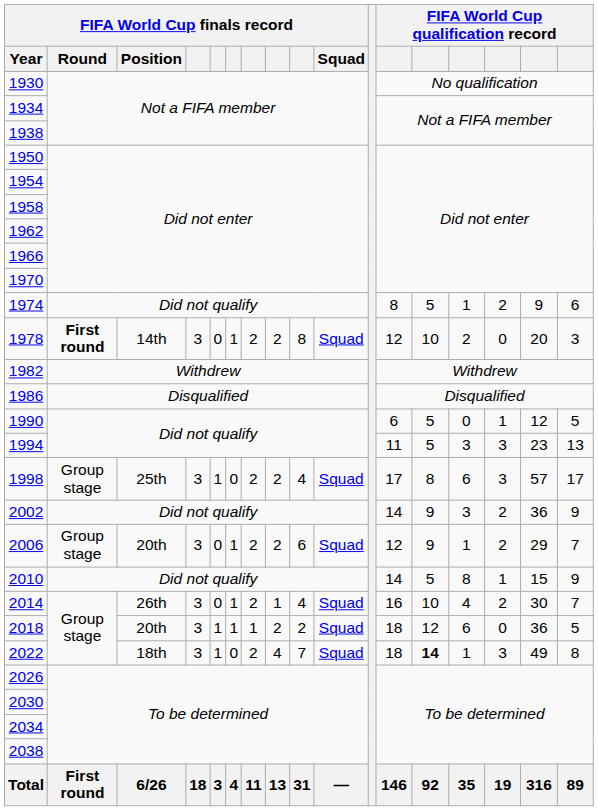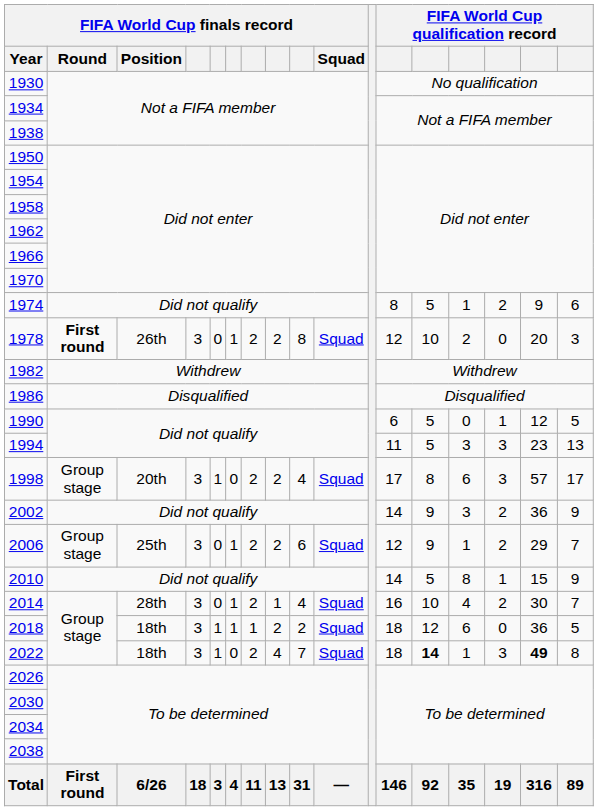 <table class="wikitable" style="text-align: center;">
 <tr>
 <th colspan=10><a href='#'>FIFA World Cup</a> finals record</th>
 <th style="width:1%;" rowspan="39"></th>
 <th colspan=6><a href='#'>FIFA World Cup qualification</a> record</th>
 </tr>
 <tr>
 <th>Year</th>
 <th>Round</th>
 <th>Position</th>
 <th></th>
 <th></th>
 <th></th>
 <th></th>
 <th></th>
 <th></th>
 <th>Squad</th>
 <th width=30></th>
 <th width=30></th>
 <th width=30></th>
 <th width=30></th>
 <th width=30></th>
 <th width=30></th>
 </tr>
 <tr>
 <td> <a href='#'>1930</a></td>
 <td colspan=9 rowspan=3><em>Not a FIFA member</em></td>
 <td colspan=6><em>No qualification</em></td>
 </tr>
 <tr>
 <td> <a href='#'>1934</a></td>
 <td colspan=6 rowspan=2><em>Not a FIFA member</em></td>
 </tr>
 <tr>
 <td> <a href='#'>1938</a></td>
 </tr>
 <tr>
 <td> <a href='#'>1950</a></td>
 <td colspan=9 rowspan=6><em>Did not enter</em></td>
 <td colspan=6 rowspan=6><em>Did not enter</em></td>
 </tr>
 <tr>
 <td> <a href='#'>1954</a></td>
 </tr>
 <tr>
 <td> <a href='#'>1958</a></td>
 </tr>
 <tr>
 <td> <a href='#'>1962</a></td>
 </tr>
 <tr>
 <td> <a href='#'>1966</a></td>
 </tr>
 <tr>
 <td> <a href='#'>1970</a></td>
 </tr>
 <tr>
 <td> <a href='#'>1974</a></td>
 <td colspan=9><em>Did not qualify</em></td>
 <td>8</td>
 <td>5</td>
 <td>1</td>
 <td>2</td>
 <td>9</td>
 <td>6</td>
 </tr>
 <tr>
 <td> <a href='#'>1978</a></td>
 <td><strong>First round</strong></td>
-<td>14th</td>
+<td>26th</td>
 <td>3</td>
 <td>0</td>
 <td>1</td>
 <td>2</td>
 <td>2</td>
 <td>8</td>
 <td><a href='#'>Squad</a></td>
 <td>12</td>
 <td>10</td>
 <td>2</td>
 <td>0</td>
 <td>20</td>
 <td>3</td>
 </tr>
 <tr>
 <td> <a href='#'>1982</a></td>
 <td colspan=9><em>Withdrew</em></td>
 <td colspan=6><em>Withdrew</em></td>
 </tr>
 <tr>
 <td> <a href='#'>1986</a></td>
 <td colspan=9><em>Disqualified</em></td>
 <td colspan=6><em>Disqualified</em></td>
 </tr>
 <tr>
 <td> <a href='#'>1990</a></td>
 <td colspan=9 rowspan=2><em>Did not qualify</em></td>
 <td>6</td>
 <td>5</td>
 <td>0</td>
 <td>1</td>
 <td>12</td>
 <td>5</td>
 </tr>
 <tr>
 <td> <a href='#'>1994</a></td>
 <td>11</td>
 <td>5</td>
 <td>3</td>
 <td>3</td>
 <td>23</td>
 <td>13</td>
 </tr>
 <tr>
 <td> <a href='#'>1998</a></td>
 <td>Group stage</td>
-<td>25th</td>
+<td>20th</td>
 <td>3</td>
 <td>1</td>
 <td>0</td>
 <td>2</td>
 <td>2</td>
 <td>4</td>
 <td><a href='#'>Squad</a></td>
 <td>17</td>
 <td>8</td>
 <td>6</td>
 <td>3</td>
 <td>57</td>
 <td>17</td>
 </tr>
 <tr>
 <td>  <a href='#'>2002</a></td>
 <td colspan=9><em>Did not qualify</em></td>
 <td>14</td>
 <td>9</td>
 <td>3</td>
 <td>2</td>
 <td>36</td>
 <td>9</td>
 </tr>
 <tr>
 <td> <a href='#'>2006</a></td>
 <td>Group stage</td>
-<td>20th</td>
+<td>25th</td>
 <td>3</td>
 <td>0</td>
 <td>1</td>
 <td>2</td>
 <td>2</td>
 <td>6</td>
 <td><a href='#'>Squad</a></td>
 <td>12</td>
 <td>9</td>
 <td>1</td>
 <td>2</td>
 <td>29</td>
 <td>7</td>
 </tr>
 <tr>
 <td> <a href='#'>2010</a></td>
 <td colspan=9><em>Did not qualify</em></td>
 <td>14</td>
 <td>5</td>
 <td>8</td>
 <td>1</td>
 <td>15</td>
 <td>9</td>
 </tr>
 <tr>
 <td> <a href='#'>2014</a></td>
 <td rowspan=3>Group stage</td>
-<td>26th</td>
+<td>28th</td>
 <td>3</td>
 <td>0</td>
 <td>1</td>
 <td>2</td>
 <td>1</td>
 <td>4</td>
 <td><a href='#'>Squad</a></td>
 <td>16</td>
 <td>10</td>
 <td>4</td>
 <td>2</td>
 <td>30</td>
 <td>7</td>
 </tr>
 <tr>
 <td> <a href='#'>2018</a></td>
-<td>20th</td>
+<td>18th</td>
 <td>3</td>
 <td>1</td>
 <td>1</td>
 <td>1</td>
 <td>2</td>
 <td>2</td>
 <td><a href='#'>Squad</a></td>
 <td>18</td>
 <td>12</td>
 <td>6</td>
 <td>0</td>
 <td>36</td>
 <td>5</td>
 </tr>
 <tr>
 <td> <a href='#'>2022</a></td>
 <td>18th</td>
 <td>3</td>
 <td>1</td>
 <td>0</td>
 <td>2</td>
 <td>4</td>
 <td>7</td>
 <td><a href='#'>Squad</a></td>
 <td>18</td>
 <td><strong>14</strong></td>
 <td>1</td>
 <td>3</td>
-<td>49</td>
+<td><strong>49</strong></td>
 <td>8</td>
 </tr>
 <tr>
 <td>   <a href='#'>2026</a></td>
 <td colspan=9 rowspan=4><em>To be determined</em></td>
 <td colspan=9 rowspan=4><em>To be determined</em></td>
 </tr>
 <tr>
 <td>      <a href='#'>2030</a></td>
 </tr>
 <tr>
 <td> <a href='#'>2034</a></td>
 </tr>
 <tr>
 <td> <a href='#'>2038</a></td>
 </tr>
 <tr>
 <th>Total</th>
 <th>First round</th>
 <th>6/26</th>
 <th>18</th>
 <th>3</th>
 <th>4</th>
 <th>11</th>
 <th>13</th>
 <th>31</th>
 <th>—</th>
 <th>146</th>
 <th>92</th>
 <th>35</th>
 <th>19</th>
 <th>316</th>
 <th>89</th>
 </tr>
 </table>
